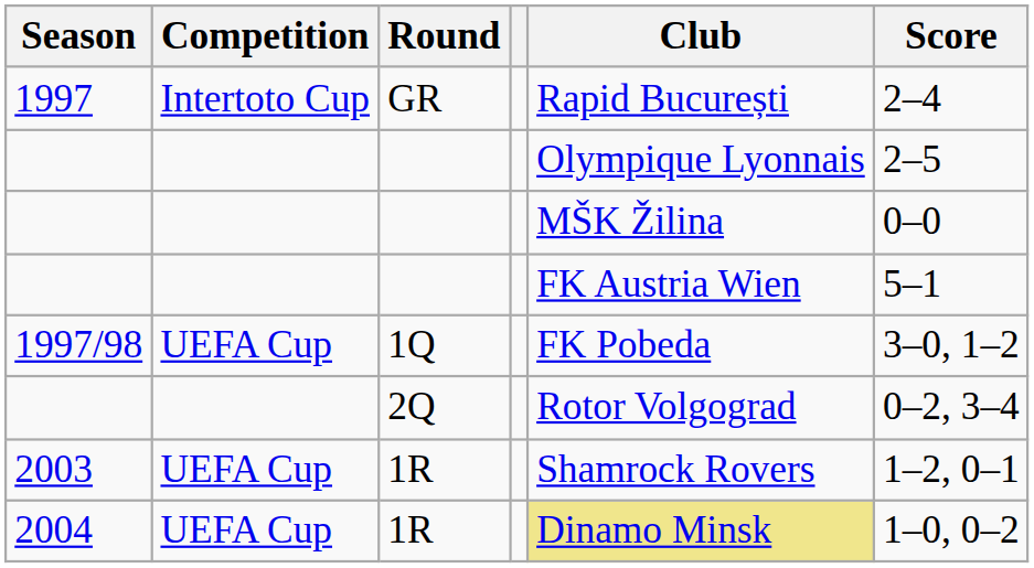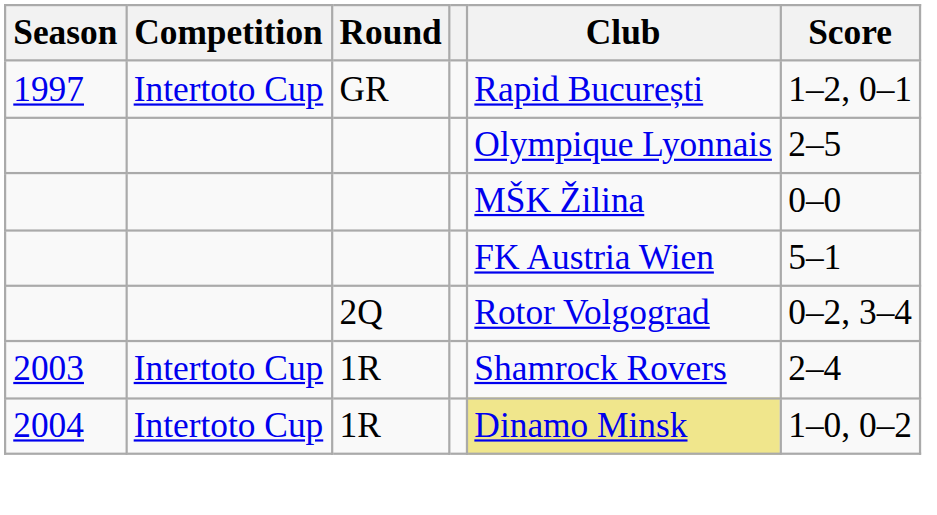 <table class="wikitable">
 <tr>
 <th>Season</th>
 <th>Competition</th>
 <th>Round</th>
 <th></th>
 <th>Club</th>
 <th>Score</th>
 </tr>
 <tr>
 <td><a href='#'>1997</a></td>
 <td><a href='#'>Intertoto Cup</a></td>
 <td>GR</td>
 <td></td>
 <td><a href='#'>Rapid București</a></td>
-<td>2–4</td>
+<td>1–2, 0–1</td>
 </tr>
 <tr>
 <td></td>
 <td></td>
 <td></td>
 <td></td>
 <td><a href='#'>Olympique Lyonnais</a></td>
 <td>2–5</td>
 </tr>
 <tr>
 <td></td>
 <td></td>
 <td></td>
 <td></td>
 <td><a href='#'>MŠK Žilina</a></td>
 <td>0–0</td>
 </tr>
 <tr>
 <td></td>
 <td></td>
 <td></td>
 <td></td>
 <td><a href='#'>FK Austria Wien</a></td>
 <td>5–1</td>
 </tr>
 <tr>
-<td><a href='#'>1997/98</a></td>
-<td><a href='#'>UEFA Cup</a></td>
-<td>1Q</td>
-<td></td>
-<td><a href='#'>FK Pobeda</a></td>
-<td>3–0, 1–2</td>
-</tr>
-<tr>
 <td></td>
 <td></td>
 <td>2Q</td>
 <td></td>
 <td><a href='#'>Rotor Volgograd</a></td>
 <td>0–2, 3–4</td>
 </tr>
 <tr>
 <td><a href='#'>2003</a></td>
-<td><a href='#'>UEFA Cup</a></td>
+<td><a href='#'>Intertoto Cup</a></td>
 <td>1R</td>
 <td></td>
 <td><a href='#'>Shamrock Rovers</a></td>
-<td>1–2, 0–1</td>
+<td>2–4</td>
 </tr>
 <tr>
 <td><a href='#'>2004</a></td>
-<td><a href='#'>UEFA Cup</a></td>
+<td><a href='#'>Intertoto Cup</a></td>
 <td>1R</td>
 <td></td>
 <td style="background: khaki;"><a href='#'>Dinamo Minsk</a></td>
 <td>1–0, 0–2</td>
 </tr>
 </table>
